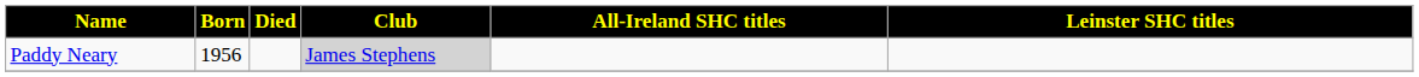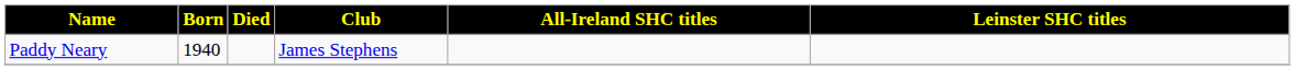 <table align=top class="wikitable">
 <tr>
 <th style="background:black; color:yellow;" width=140>Name</th>
 <th style="background:black; color:yellow;" width=25>Born</th>
 <th style="background:black; color:yellow;" width=25>Died</th>
 <th style="background:black; color:yellow;" width=140>Club</th>
 <th style="background:black; color:yellow;" width=300>All-Ireland SHC titles</th>
 <th style="background:black; color:yellow;" width=400>Leinster SHC titles</th>
 </tr>
 <tr>
 <td><a href='#'>Paddy Neary</a></td>
-<td>1956</td>
+<td>1940</td>
 <td></td>
-<td style="background: lightgrey;"><a href='#'>James Stephens</a></td>
+<td><a href='#'>James Stephens</a></td>
 <td></td>
 <td></td>
 </tr>
 <tr>
 </tr>
 </table>
